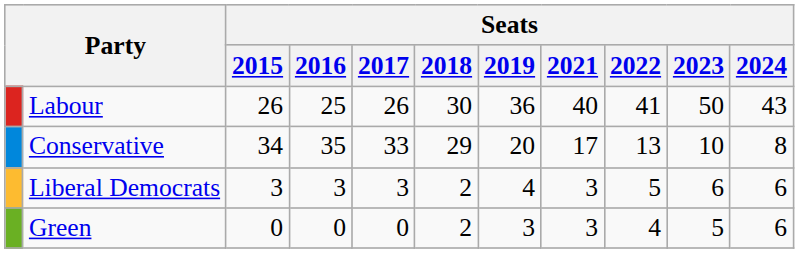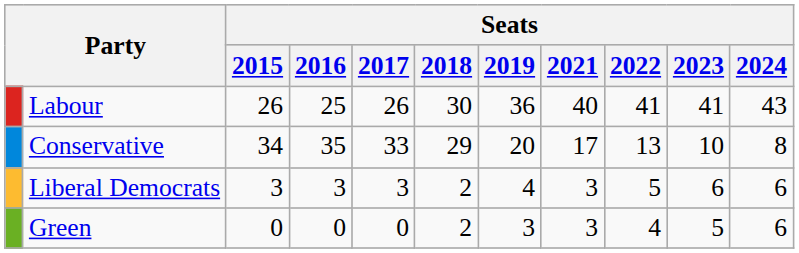 <table class="wikitable">
 <tr>
 <th colspan="2" rowspan="2">Party</th>
 <th colspan="9">Seats</th>
 </tr>
 <tr>
 <th><a href='#'>2015</a></th>
 <th><a href='#'>2016</a></th>
 <th><a href='#'>2017</a></th>
 <th><a href='#'>2018</a></th>
 <th><a href='#'>2019</a></th>
 <th><a href='#'>2021</a></th>
 <th><a href='#'>2022</a></th>
 <th><a href='#'>2023</a></th>
 <th><a href='#'>2024</a></th>
 </tr>
 <tr>
 <td style="background:#DC241F"> </td>
 <td><a href='#'>Labour</a></td>
 <td style="text-align: right">26</td>
 <td style="text-align: right">25</td>
 <td style="text-align: right">26</td>
 <td style="text-align: right">30</td>
 <td style="text-align: right">36</td>
 <td style="text-align: right">40</td>
 <td style="text-align: right">41</td>
-<td style="text-align: right">50</td>
+<td style="text-align: right">41</td>
 <td style="text-align: right">43</td>
 </tr>
 <tr>
 <td style="background:#0087DC"> </td>
 <td><a href='#'>Conservative</a></td>
 <td style="text-align: right">34</td>
 <td style="text-align: right">35</td>
 <td style="text-align: right">33</td>
 <td style="text-align: right">29</td>
 <td style="text-align: right">20</td>
 <td style="text-align: right">17</td>
 <td style="text-align: right">13</td>
 <td style="text-align: right">10</td>
 <td style="text-align: right">8</td>
 </tr>
 <tr>
 <td style="background:#FDBB30"> </td>
 <td><a href='#'>Liberal Democrats</a></td>
 <td style="text-align: right">3</td>
 <td style="text-align: right">3</td>
 <td style="text-align: right">3</td>
 <td style="text-align: right">2</td>
 <td style="text-align: right">4</td>
 <td style="text-align: right">3</td>
 <td style="text-align: right">5</td>
 <td style="text-align: right">6</td>
 <td style="text-align: right">6</td>
 </tr>
 <tr>
 <td style="background:#6AB023"> </td>
 <td><a href='#'>Green</a></td>
 <td style="text-align: right">0</td>
 <td style="text-align: right">0</td>
 <td style="text-align: right">0</td>
 <td style="text-align: right">2</td>
 <td style="text-align: right">3</td>
 <td style="text-align: right">3</td>
 <td style="text-align: right">4</td>
 <td style="text-align: right">5</td>
 <td style="text-align: right">6</td>
 </tr>
 </table>
